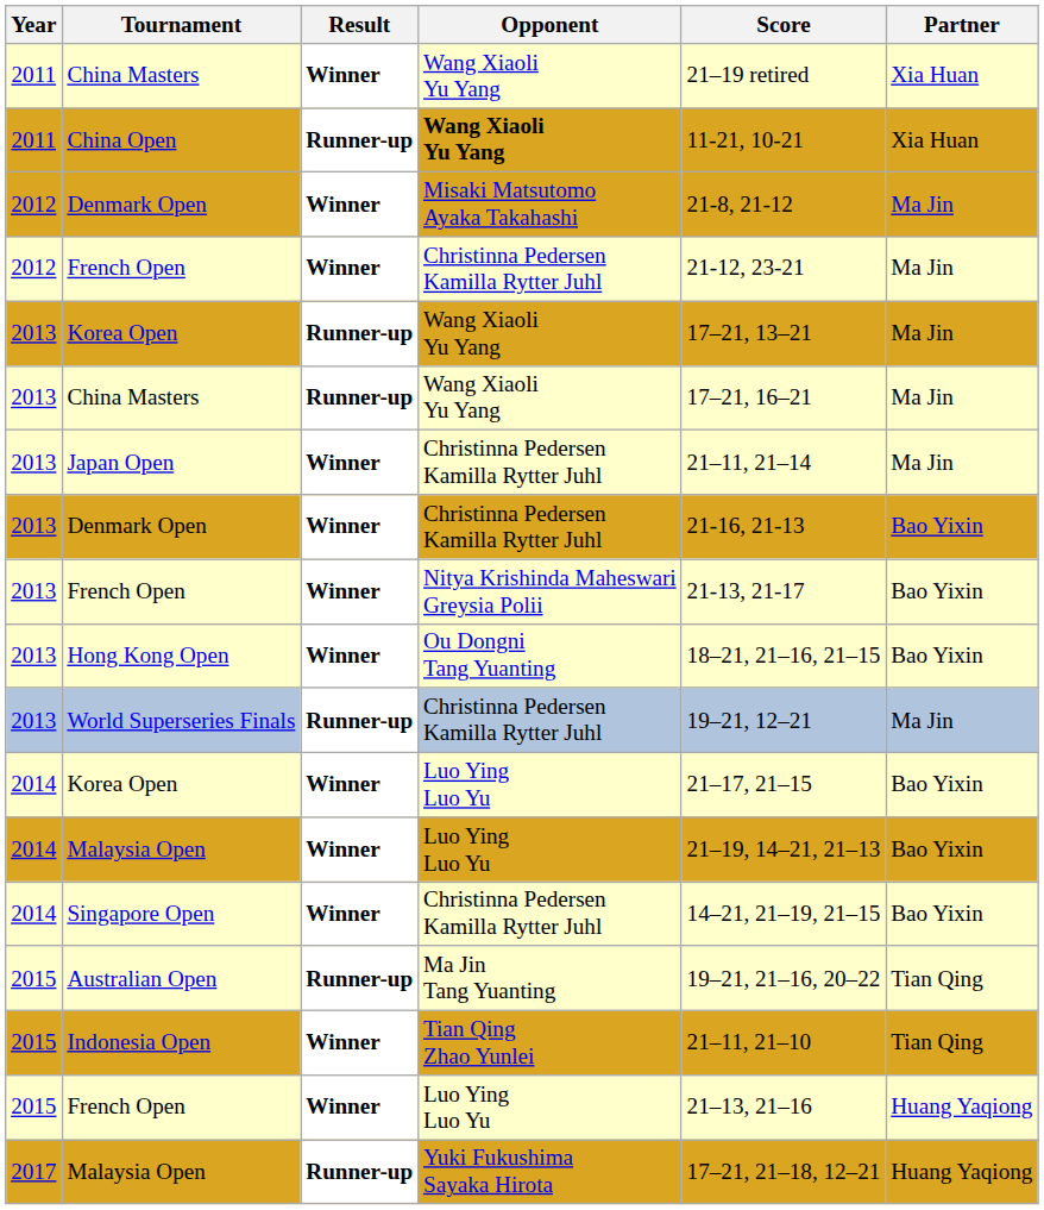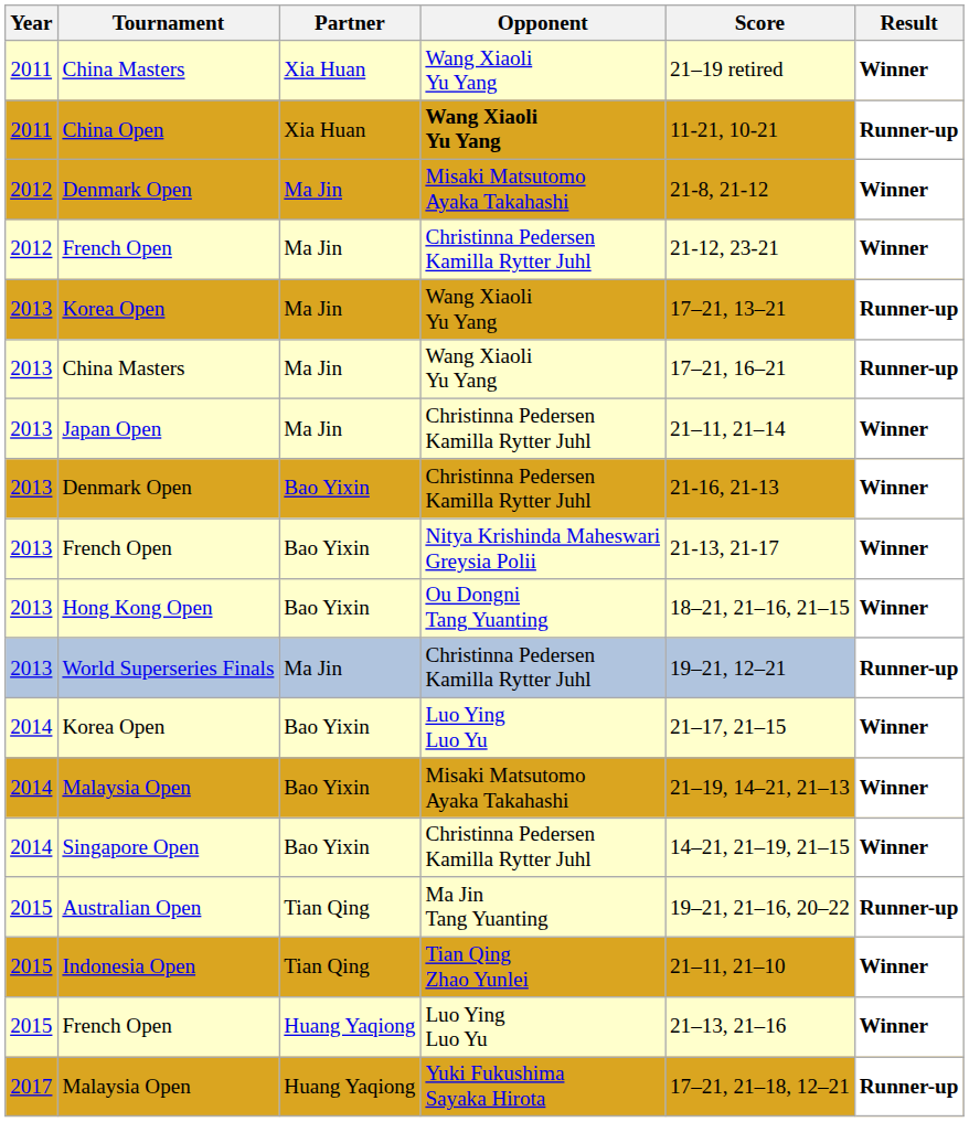 <table class="sortable wikitable" style="font-size: 90%;">
 <tr>
 <th>Year</th>
 <th>Tournament</th>
-<th>Result</th>
+<th>Partner</th>
 <th>Opponent</th>
 <th>Score</th>
-<th>Partner</th>
+<th>Result</th>
 </tr>
 <tr style="background:#FFFFCC">
 <td align="center"><a href='#'>2011</a></td>
 <td align="left"><a href='#'>China Masters</a></td>
-<td style="text-align:left; background:white"> <strong>Winner</strong></td>
+<td align="left"> <a href='#'>Xia Huan</a></td>
 <td align="left"> <a href='#'>Wang Xiaoli</a> <br>  <a href='#'>Yu Yang</a></td>
 <td align="left">21–19 retired</td>
-<td align="left"> <a href='#'>Xia Huan</a></td>
+<td style="text-align:left; background:white"> <strong>Winner</strong></td>
 </tr>
 <tr style="background:#DAA520">
 <td align="center"><a href='#'>2011</a></td>
 <td align="left"><a href='#'>China Open</a></td>
-<td style="text-align:left; background:white"> <strong>Runner-up</strong></td>
+<td align="left"> Xia Huan</td>
 <td align="left"><strong> Wang Xiaoli <br>  Yu Yang</strong></td>
 <td align="left">11-21, 10-21</td>
-<td align="left"> Xia Huan</td>
+<td style="text-align:left; background:white"> <strong>Runner-up</strong></td>
 </tr>
 <tr style="background:#DAA520">
 <td align="center"><a href='#'>2012</a></td>
 <td align="left"><a href='#'>Denmark Open</a></td>
-<td style="text-align:left; background:white"> <strong>Winner</strong></td>
+<td align="left"> <a href='#'>Ma Jin</a></td>
 <td align="left"> <a href='#'>Misaki Matsutomo</a> <br>  <a href='#'>Ayaka Takahashi</a></td>
 <td align="left">21-8, 21-12</td>
-<td align="left"> <a href='#'>Ma Jin</a></td>
+<td style="text-align:left; background:white"> <strong>Winner</strong></td>
 </tr>
 <tr style="background:#FFFFCC">
 <td align="center"><a href='#'>2012</a></td>
 <td align="left"><a href='#'>French Open</a></td>
-<td style="text-align:left; background:white"> <strong>Winner</strong></td>
+<td align="left"> Ma Jin</td>
 <td align="left"> <a href='#'>Christinna Pedersen</a> <br>  <a href='#'>Kamilla Rytter Juhl</a></td>
 <td align="left">21-12, 23-21</td>
-<td align="left"> Ma Jin</td>
+<td style="text-align:left; background:white"> <strong>Winner</strong></td>
 </tr>
 <tr style="background:#DAA520">
 <td align="center"><a href='#'>2013</a></td>
 <td align="left"><a href='#'>Korea Open</a></td>
-<td style="text-align:left; background:white"> <strong>Runner-up</strong></td>
+<td align="left"> Ma Jin</td>
 <td align="left"> Wang Xiaoli <br>  Yu Yang</td>
 <td align="left">17–21, 13–21</td>
-<td align="left"> Ma Jin</td>
+<td style="text-align:left; background:white"> <strong>Runner-up</strong></td>
 </tr>
 <tr style="background:#FFFFCC">
 <td align="center"><a href='#'>2013</a></td>
 <td align="left">China Masters</td>
-<td style="text-align:left; background:white"> <strong>Runner-up</strong></td>
+<td align="left"> Ma Jin</td>
 <td align="left"> Wang Xiaoli <br>  Yu Yang</td>
 <td align="left">17–21, 16–21</td>
-<td align="left"> Ma Jin</td>
+<td style="text-align:left; background:white"> <strong>Runner-up</strong></td>
 </tr>
 <tr style="background:#FFFFCC">
 <td align="center"><a href='#'>2013</a></td>
 <td align="left"><a href='#'>Japan Open</a></td>
-<td style="text-align:left; background:white"> <strong>Winner</strong></td>
+<td align="left"> Ma Jin</td>
 <td align="left"> Christinna Pedersen <br>  Kamilla Rytter Juhl</td>
 <td align="left">21–11, 21–14</td>
-<td align="left"> Ma Jin</td>
+<td style="text-align:left; background:white"> <strong>Winner</strong></td>
 </tr>
 <tr style="background:#DAA520">
 <td align="center"><a href='#'>2013</a></td>
 <td align="left">Denmark Open</td>
-<td style="text-align:left; background:white"> <strong>Winner</strong></td>
+<td align="left"> <a href='#'>Bao Yixin</a></td>
 <td align="left"> Christinna Pedersen <br>  Kamilla Rytter Juhl</td>
 <td align="left">21-16, 21-13</td>
-<td align="left"> <a href='#'>Bao Yixin</a></td>
+<td style="text-align:left; background:white"> <strong>Winner</strong></td>
 </tr>
 <tr style="background:#FFFFCC">
 <td align="center"><a href='#'>2013</a></td>
 <td align="left">French Open</td>
-<td style="text-align:left; background:white"> <strong>Winner</strong></td>
+<td align="left"> Bao Yixin</td>
 <td align="left"> <a href='#'>Nitya Krishinda Maheswari</a> <br>  <a href='#'>Greysia Polii</a></td>
 <td align="left">21-13, 21-17</td>
-<td align="left"> Bao Yixin</td>
+<td style="text-align:left; background:white"> <strong>Winner</strong></td>
 </tr>
 <tr style="background:#FFFFCC">
 <td align="center"><a href='#'>2013</a></td>
 <td align="left"><a href='#'>Hong Kong Open</a></td>
-<td style="text-align:left; background:white"> <strong>Winner</strong></td>
+<td align="left"> Bao Yixin</td>
 <td align="left"> <a href='#'>Ou Dongni</a> <br>  <a href='#'>Tang Yuanting</a></td>
 <td align="left">18–21, 21–16, 21–15</td>
-<td align="left"> Bao Yixin</td>
+<td style="text-align:left; background:white"> <strong>Winner</strong></td>
 </tr>
 <tr style="background:#B0C4DE">
 <td align="center"><a href='#'>2013</a></td>
 <td align="left"><a href='#'>World Superseries Finals</a></td>
-<td style="text-align:left; background:white"> <strong>Runner-up</strong></td>
+<td align="left"> Ma Jin</td>
 <td align="left"> Christinna Pedersen <br>  Kamilla Rytter Juhl</td>
 <td align="left">19–21, 12–21</td>
-<td align="left"> Ma Jin</td>
+<td style="text-align:left; background:white"> <strong>Runner-up</strong></td>
 </tr>
 <tr style="background:#FFFFCC">
 <td align="center"><a href='#'>2014</a></td>
 <td align="left">Korea Open</td>
-<td style="text-align:left; background:white"> <strong>Winner</strong></td>
+<td align="left"> Bao Yixin</td>
 <td align="left"> <a href='#'>Luo Ying</a> <br>  <a href='#'>Luo Yu</a></td>
 <td align="left">21–17, 21–15</td>
-<td align="left"> Bao Yixin</td>
+<td style="text-align:left; background:white"> <strong>Winner</strong></td>
 </tr>
 <tr style="background:#DAA520">
 <td align="center"><a href='#'>2014</a></td>
 <td align="left"><a href='#'>Malaysia Open</a></td>
+<td align="left"> Bao Yixin</td>
+<td align="left"> Misaki Matsutomo <br>  Ayaka Takahashi</td>
+<td align="left">21–19, 14–21, 21–13</td>
 <td style="text-align:left; background:white"> <strong>Winner</strong></td>
-<td align="left"> Luo Ying <br>  Luo Yu</td>
-<td align="left">21–19, 14–21, 21–13</td>
-<td align="left"> Bao Yixin</td>
 </tr>
 <tr style="background:#FFFFCC">
 <td align="center"><a href='#'>2014</a></td>
 <td align="left"><a href='#'>Singapore Open</a></td>
-<td style="text-align:left; background:white"> <strong>Winner</strong></td>
+<td align="left"> Bao Yixin</td>
 <td align="left"> Christinna Pedersen <br>  Kamilla Rytter Juhl</td>
 <td align="left">14–21, 21–19, 21–15</td>
-<td align="left"> Bao Yixin</td>
+<td style="text-align:left; background:white"> <strong>Winner</strong></td>
 </tr>
 <tr style="background:#FFFFCC">
 <td align="center"><a href='#'>2015</a></td>
 <td align="left"><a href='#'>Australian Open</a></td>
-<td style="text-align:left; background:white"> <strong>Runner-up</strong></td>
+<td align="left"> Tian Qing</td>
 <td align="left"> Ma Jin <br>  Tang Yuanting</td>
 <td align="left">19–21, 21–16, 20–22</td>
-<td align="left"> Tian Qing</td>
+<td style="text-align:left; background:white"> <strong>Runner-up</strong></td>
 </tr>
 <tr style="background:#DAA520">
 <td align="center"><a href='#'>2015</a></td>
 <td align="left"><a href='#'>Indonesia Open</a></td>
-<td style="text-align:left; background:white"> <strong>Winner</strong></td>
+<td align="left"> Tian Qing</td>
 <td align="left"> <a href='#'>Tian Qing</a> <br>  <a href='#'>Zhao Yunlei</a></td>
 <td align="left">21–11, 21–10</td>
-<td align="left"> Tian Qing</td>
+<td style="text-align:left; background:white"> <strong>Winner</strong></td>
 </tr>
 <tr style="background:#FFFFCC">
 <td align="center"><a href='#'>2015</a></td>
 <td align="left">French Open</td>
-<td style="text-align:left; background:white"> <strong>Winner</strong></td>
+<td align="left"> <a href='#'>Huang Yaqiong</a></td>
 <td align="left"> Luo Ying <br>  Luo Yu</td>
 <td align="left">21–13, 21–16</td>
-<td align="left"> <a href='#'>Huang Yaqiong</a></td>
+<td style="text-align:left; background:white"> <strong>Winner</strong></td>
 </tr>
 <tr style="background:#DAA520">
 <td align="center"><a href='#'>2017</a></td>
 <td align="left">Malaysia Open</td>
-<td style="text-align:left; background:white"> <strong>Runner-up</strong></td>
+<td align="left"> Huang Yaqiong</td>
 <td align="left"> <a href='#'>Yuki Fukushima</a> <br>  <a href='#'>Sayaka Hirota</a></td>
 <td align="left">17–21, 21–18, 12–21</td>
-<td align="left"> Huang Yaqiong</td>
+<td style="text-align:left; background:white"> <strong>Runner-up</strong></td>
 </tr>
 </table>
